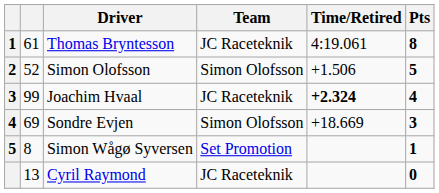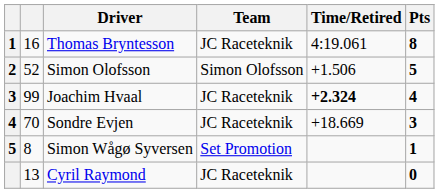 <table class=wikitable style="font-size:95%">
 <tr>
 <th></th>
 <th></th>
 <th>Driver</th>
 <th>Team</th>
 <th>Time/Retired</th>
 <th>Pts</th>
 </tr>
 <tr>
 <th>1</th>
-<td>61</td>
+<td>16</td>
 <td> <a href='#'>Thomas Bryntesson</a></td>
 <td>JC Raceteknik</td>
 <td>4:19.061</td>
 <td><strong>8</strong></td>
 </tr>
 <tr>
 <th>2</th>
 <td>52</td>
 <td> Simon Olofsson</td>
 <td>Simon Olofsson</td>
 <td>+1.506</td>
 <td><strong>5</strong></td>
 </tr>
 <tr>
 <th>3</th>
 <td>99</td>
 <td> Joachim Hvaal</td>
 <td>JC Raceteknik</td>
 <td><strong>+2.324</strong></td>
 <td><strong>4</strong></td>
 </tr>
 <tr>
 <th>4</th>
-<td>69</td>
+<td>70</td>
 <td> Sondre Evjen</td>
-<td>Simon Olofsson</td>
+<td>JC Raceteknik</td>
 <td>+18.669</td>
 <td><strong>3</strong></td>
 </tr>
 <tr>
 <th>5</th>
 <td>8</td>
 <td> Simon Wågø Syversen</td>
 <td><a href='#'>Set Promotion</a></td>
 <td></td>
 <td><strong>1</strong></td>
 </tr>
 <tr>
 <th></th>
 <td>13</td>
 <td> <a href='#'>Cyril Raymond</a></td>
 <td>JC Raceteknik</td>
 <td></td>
 <td><strong>0</strong></td>
 </tr>
 </table>
